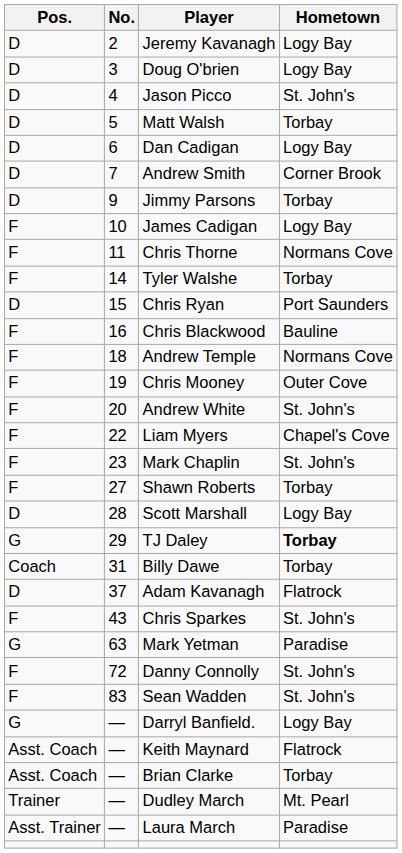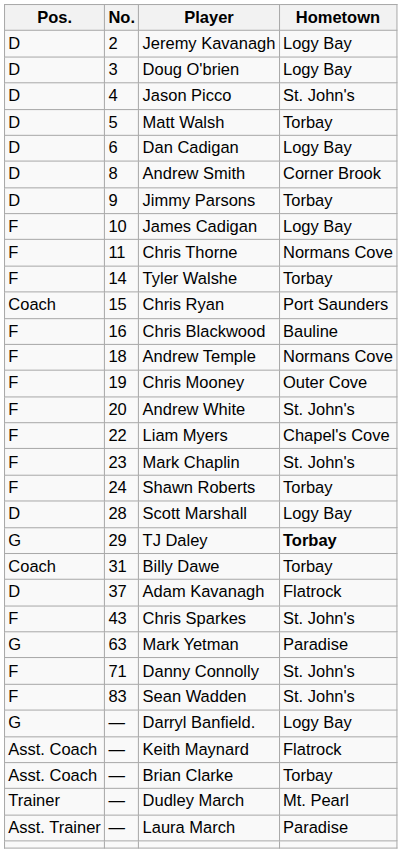 <table class="wikitable sortable">
 <tr>
 <th>Pos.</th>
 <th>No.</th>
 <th>Player</th>
 <th>Hometown</th>
 </tr>
 <tr>
 <td>D</td>
 <td>2</td>
 <td>Jeremy Kavanagh</td>
 <td>Logy Bay</td>
 </tr>
 <tr>
 <td>D</td>
 <td>3</td>
 <td>Doug O'brien</td>
 <td>Logy Bay</td>
 </tr>
 <tr>
 <td>D</td>
 <td>4</td>
 <td>Jason Picco</td>
 <td>St. John's</td>
 </tr>
 <tr>
 <td>D</td>
 <td>5</td>
 <td>Matt Walsh</td>
 <td>Torbay</td>
 </tr>
 <tr>
 <td>D</td>
 <td>6</td>
 <td>Dan Cadigan</td>
 <td>Logy Bay</td>
 </tr>
 <tr>
 <td>D</td>
-<td>7</td>
+<td>8</td>
 <td>Andrew Smith</td>
 <td>Corner Brook</td>
 </tr>
 <tr>
 <td>D</td>
 <td>9</td>
 <td>Jimmy Parsons</td>
 <td>Torbay</td>
 </tr>
 <tr>
 <td>F</td>
 <td>10</td>
 <td>James Cadigan</td>
 <td>Logy Bay</td>
 </tr>
 <tr>
 <td>F</td>
 <td>11</td>
 <td>Chris Thorne</td>
 <td>Normans Cove</td>
 </tr>
 <tr>
 <td>F</td>
 <td>14</td>
 <td>Tyler Walshe</td>
 <td>Torbay</td>
 </tr>
 <tr>
-<td>D</td>
+<td>Coach</td>
 <td>15</td>
 <td>Chris Ryan</td>
 <td>Port Saunders</td>
 </tr>
 <tr>
 <td>F</td>
 <td>16</td>
 <td>Chris Blackwood</td>
 <td>Bauline</td>
 </tr>
 <tr>
 <td>F</td>
 <td>18</td>
 <td>Andrew Temple</td>
 <td>Normans Cove</td>
 </tr>
 <tr>
 <td>F</td>
 <td>19</td>
 <td>Chris Mooney</td>
 <td>Outer Cove</td>
 </tr>
 <tr>
 <td>F</td>
 <td>20</td>
 <td>Andrew White</td>
 <td>St. John's</td>
 </tr>
 <tr>
 <td>F</td>
 <td>22</td>
 <td>Liam Myers</td>
 <td>Chapel's Cove</td>
 </tr>
 <tr>
 <td>F</td>
 <td>23</td>
 <td>Mark Chaplin</td>
 <td>St. John's</td>
 </tr>
 <tr>
 <td>F</td>
-<td>27</td>
+<td>24</td>
 <td>Shawn Roberts</td>
 <td>Torbay</td>
 </tr>
 <tr>
 <td>D</td>
 <td>28</td>
 <td>Scott Marshall</td>
 <td>Logy Bay</td>
 </tr>
 <tr>
 <td>G</td>
 <td>29</td>
 <td>TJ Daley</td>
 <td><strong>Torbay</strong></td>
 </tr>
 <tr>
 <td>Coach</td>
 <td>31</td>
 <td>Billy Dawe</td>
 <td>Torbay</td>
 </tr>
 <tr>
 <td>D</td>
 <td>37</td>
 <td>Adam Kavanagh</td>
 <td>Flatrock</td>
 </tr>
 <tr>
 <td>F</td>
 <td>43</td>
 <td>Chris Sparkes</td>
 <td>St. John's</td>
 </tr>
 <tr>
 <td>G</td>
 <td>63</td>
 <td>Mark Yetman</td>
 <td>Paradise</td>
 </tr>
 <tr>
 <td>F</td>
-<td>72</td>
+<td>71</td>
 <td>Danny Connolly</td>
 <td>St. John's</td>
 </tr>
 <tr>
 <td>F</td>
 <td>83</td>
 <td>Sean Wadden</td>
 <td>St. John's</td>
 </tr>
 <tr>
 <td>G</td>
 <td>—</td>
 <td>Darryl Banfield.</td>
 <td>Logy Bay</td>
 </tr>
 <tr>
 <td>Asst. Coach</td>
 <td>—</td>
 <td>Keith Maynard</td>
 <td>Flatrock</td>
 </tr>
 <tr>
 <td>Asst. Coach</td>
 <td>—</td>
 <td>Brian Clarke</td>
 <td>Torbay</td>
 </tr>
 <tr>
 <td>Trainer</td>
 <td>—</td>
 <td>Dudley March</td>
 <td>Mt. Pearl</td>
 </tr>
 <tr>
 <td>Asst. Trainer</td>
 <td>—</td>
 <td>Laura March</td>
 <td>Paradise</td>
 </tr>
 <tr>
 <td></td>
 <td></td>
 <td></td>
 <td></td>
 </tr>
 </table>
